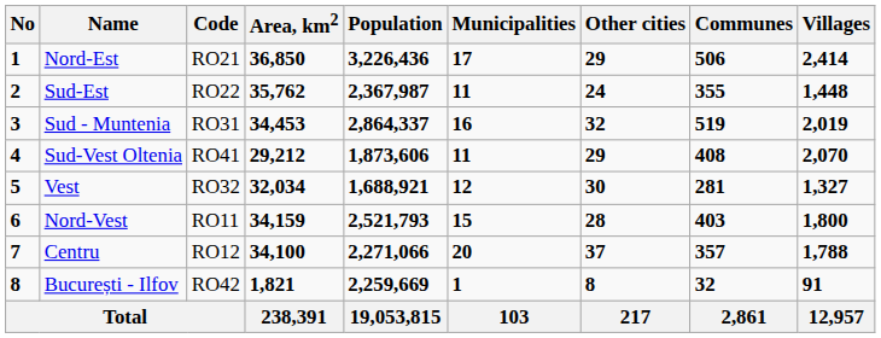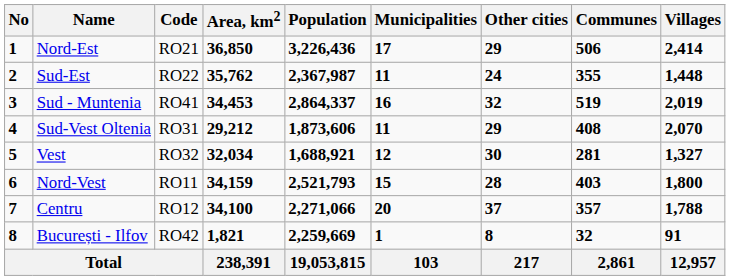 <table class="wikitable sortable">
 <tr>
 <th>No</th>
 <th>Name</th>
 <th>Code</th>
 <th>Area, km<sup>2</sup></th>
 <th>Population</th>
 <th>Municipalities</th>
 <th>Other cities</th>
 <th>Communes</th>
 <th>Villages</th>
 </tr>
 <tr>
 <td><strong>1</strong></td>
 <td><a href='#'>Nord-Est</a></td>
 <td>RO21</td>
 <td><strong>36,850</strong></td>
 <td><strong>3,226,436</strong></td>
 <td><strong>17</strong></td>
 <td><strong>29</strong></td>
 <td><strong>506</strong></td>
 <td><strong>2,414</strong></td>
 </tr>
 <tr>
 <td><strong>2</strong></td>
 <td><a href='#'>Sud-Est</a></td>
 <td>RO22</td>
 <td><strong>35,762</strong></td>
 <td><strong>2,367,987</strong></td>
 <td><strong>11</strong></td>
 <td><strong>24</strong></td>
 <td><strong>355</strong></td>
 <td><strong>1,448</strong></td>
 </tr>
 <tr>
 <td><strong>3</strong></td>
 <td><a href='#'>Sud - Muntenia</a></td>
-<td>RO31</td>
+<td>RO41</td>
 <td><strong>34,453</strong></td>
 <td><strong>2,864,337</strong></td>
 <td><strong>16</strong></td>
 <td><strong>32</strong></td>
 <td><strong>519</strong></td>
 <td><strong>2,019</strong></td>
 </tr>
 <tr>
 <td><strong>4</strong></td>
 <td><a href='#'>Sud-Vest Oltenia</a></td>
-<td>RO41</td>
+<td>RO31</td>
 <td><strong>29,212</strong></td>
 <td><strong>1,873,606</strong></td>
 <td><strong>11</strong></td>
 <td><strong>29</strong></td>
 <td><strong>408</strong></td>
 <td><strong>2,070</strong></td>
 </tr>
 <tr>
 <td><strong>5</strong></td>
 <td><a href='#'>Vest</a></td>
 <td>RO32</td>
 <td><strong>32,034</strong></td>
 <td><strong>1,688,921</strong></td>
 <td><strong>12</strong></td>
 <td><strong>30</strong></td>
 <td><strong>281</strong></td>
 <td><strong>1,327</strong></td>
 </tr>
 <tr>
 <td><strong>6</strong></td>
 <td><a href='#'>Nord-Vest</a></td>
 <td>RO11</td>
 <td><strong>34,159</strong></td>
 <td><strong>2,521,793</strong></td>
 <td><strong>15</strong></td>
 <td><strong>28</strong></td>
 <td><strong>403</strong></td>
 <td><strong>1,800</strong></td>
 </tr>
 <tr>
 <td><strong>7</strong></td>
 <td><a href='#'>Centru</a></td>
 <td>RO12</td>
 <td><strong>34,100</strong></td>
 <td><strong>2,271,066</strong></td>
 <td><strong>20</strong></td>
 <td><strong>37</strong></td>
 <td><strong>357</strong></td>
 <td><strong>1,788</strong></td>
 </tr>
 <tr>
 <td><strong>8</strong></td>
 <td><a href='#'>București - Ilfov</a></td>
 <td>RO42</td>
 <td><strong>1,821</strong></td>
 <td><strong>2,259,669</strong></td>
 <td><strong>1</strong></td>
 <td><strong>8</strong></td>
 <td><strong>32</strong></td>
 <td><strong>91</strong></td>
 </tr>
 <tr>
 <th colspan=3><strong>Total</strong></th>
 <th><strong>238,391</strong></th>
 <th><strong>19,053,815</strong></th>
 <th><strong>103</strong></th>
 <th><strong>217</strong></th>
 <th><strong>2,861</strong></th>
 <th><strong>12,957</strong></th>
 </tr>
 </table>
